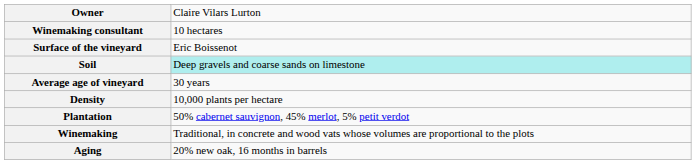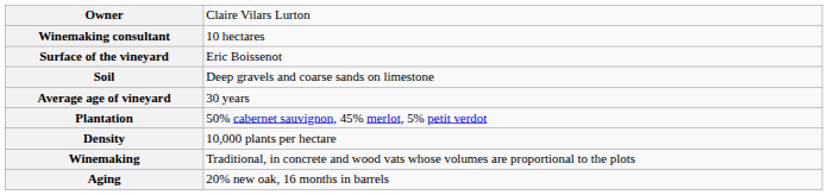 <table class="wikitable centre" width="80%">
 <tr>
 <th scope="row">Owner</th>
 <td>Claire Vilars Lurton</td>
 </tr>
 <tr>
 <th scope="row">Winemaking consultant</th>
 <td>10 hectares</td>
 </tr>
 <tr>
 <th scope="row">Surface of the vineyard</th>
 <td>Eric Boissenot</td>
 </tr>
 <tr>
 <th scope="row">Soil</th>
-<td style="background: paleturquoise;">Deep gravels and coarse sands on limestone</td>
+<td>Deep gravels and coarse sands on limestone</td>
 </tr>
 <tr>
 <th scope="row">Average age of vineyard</th>
 <td>30 years</td>
 </tr>
 <tr>
+<th scope="row">Plantation</th>
+<td>50% <a href='#'>cabernet sauvignon</a>, 45% <a href='#'>merlot</a>, 5% <a href='#'>petit verdot</a></td>
+</tr>
+<tr>
 <th scope="row">Density</th>
 <td>10,000 plants per hectare</td>
-</tr>
-<tr>
-<th scope="row">Plantation</th>
-<td>50% <a href='#'>cabernet sauvignon</a>, 45% <a href='#'>merlot</a>, 5% <a href='#'>petit verdot</a></td>
 </tr>
 <tr>
 <th scope="row">Winemaking</th>
 <td>Traditional, in concrete and wood vats whose volumes are proportional to the plots</td>
 </tr>
 <tr>
 <th scope="row">Aging</th>
 <td>20% new oak, 16 months in barrels</td>
 </tr>
 </table>
